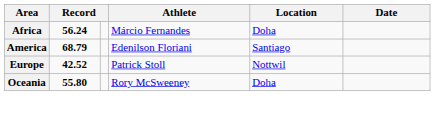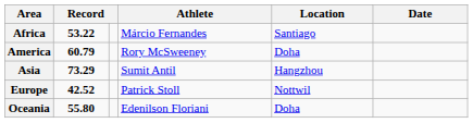 <table class="wikitable">
 <tr>
 <th width="45">Area</th>
 <th width="80" colspan="2">Record</th>
 <th width="200">Athlete</th>
 <th width="130">Location</th>
 <th width="120">Date</th>
 </tr>
 <tr>
 <th>Africa</th>
-<td align="center"><strong>56.24</strong></td>
+<td align="center"><strong>53.22</strong></td>
 <td align="center"></td>
 <td> <a href='#'>Márcio Fernandes</a></td>
+<td> <a href='#'>Santiago</a></td>
+<td align="right"></td>
+</tr>
+<tr>
+<th>America</th>
+<td align="center"><strong>60.79</strong></td>
+<td align="center"></td>
+<td> <a href='#'>Rory McSweeney</a></td>
 <td> <a href='#'>Doha</a></td>
 <td align="right"></td>
 </tr>
 <tr>
-<th>America</th>
-<td align="center"><strong>68.79</strong></td>
-<td align="center"></td>
-<td> <a href='#'>Edenilson Floriani</a></td>
-<td> <a href='#'>Santiago</a></td>
+<th>Asia</th>
+<td align="center"><strong>73.29</strong></td>
+<td align="center"><strong></strong></td>
+<td> <a href='#'>Sumit Antil</a></td>
+<td> <a href='#'>Hangzhou</a></td>
 <td align="right"></td>
 </tr>
 <tr>
 <th>Europe</th>
 <td align="center"><strong>42.52</strong></td>
 <td align="center"></td>
 <td> <a href='#'>Patrick Stoll</a></td>
 <td> <a href='#'>Nottwil</a></td>
 <td align="right"></td>
 </tr>
 <tr>
 <th>Oceania</th>
 <td align="center"><strong>55.80</strong></td>
 <td align="center"></td>
-<td> <a href='#'>Rory McSweeney</a></td>
+<td> <a href='#'>Edenilson Floriani</a></td>
 <td> <a href='#'>Doha</a></td>
 <td align="right"></td>
 </tr>
 </table>
